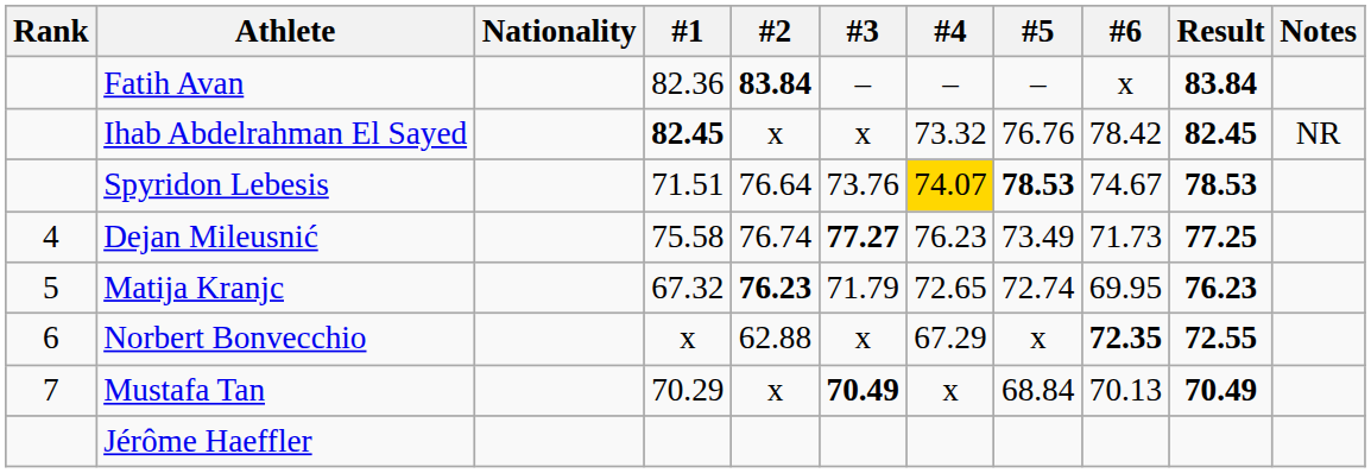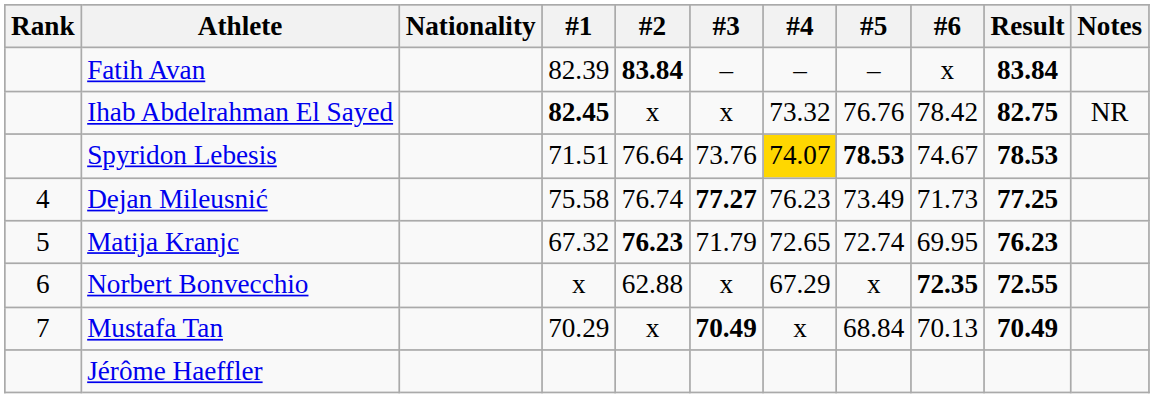 <table class="wikitable sortable" style="text-align:center">
 <tr>
 <th>Rank</th>
 <th>Athlete</th>
 <th>Nationality</th>
 <th>#1</th>
 <th>#2</th>
 <th>#3</th>
 <th>#4</th>
 <th>#5</th>
 <th>#6</th>
 <th>Result</th>
 <th>Notes</th>
 </tr>
 <tr>
 <td></td>
 <td align="left"><a href='#'>Fatih Avan</a></td>
 <td align="left"></td>
-<td>82.36</td>
+<td>82.39</td>
 <td><strong>83.84</strong></td>
 <td>–</td>
 <td>–</td>
 <td>–</td>
 <td>x</td>
 <td><strong>83.84</strong></td>
 <td></td>
 </tr>
 <tr>
 <td></td>
 <td align="left"><a href='#'>Ihab Abdelrahman El Sayed</a></td>
 <td align="left"></td>
 <td><strong>82.45</strong></td>
 <td>x</td>
 <td>x</td>
 <td>73.32</td>
 <td>76.76</td>
 <td>78.42</td>
-<td><strong>82.45</strong></td>
+<td><strong>82.75</strong></td>
 <td>NR</td>
 </tr>
 <tr>
 <td></td>
 <td align="left"><a href='#'>Spyridon Lebesis</a></td>
 <td align="left"></td>
 <td>71.51</td>
 <td>76.64</td>
 <td>73.76</td>
 <td style="background: gold;">74.07</td>
 <td><strong>78.53</strong></td>
 <td>74.67</td>
 <td><strong>78.53</strong></td>
 <td></td>
 </tr>
 <tr>
 <td>4</td>
 <td align="left"><a href='#'>Dejan Mileusnić</a></td>
 <td align="left"></td>
 <td>75.58</td>
 <td>76.74</td>
 <td><strong>77.27</strong></td>
 <td>76.23</td>
 <td>73.49</td>
 <td>71.73</td>
 <td><strong>77.25</strong></td>
 <td></td>
 </tr>
 <tr>
 <td>5</td>
 <td align="left"><a href='#'>Matija Kranjc</a></td>
 <td align="left"></td>
 <td>67.32</td>
 <td><strong>76.23</strong></td>
 <td>71.79</td>
 <td>72.65</td>
 <td>72.74</td>
 <td>69.95</td>
 <td><strong>76.23</strong></td>
 <td></td>
 </tr>
 <tr>
 <td>6</td>
 <td align="left"><a href='#'>Norbert Bonvecchio</a></td>
 <td align="left"></td>
 <td>x</td>
 <td>62.88</td>
 <td>x</td>
 <td>67.29</td>
 <td>x</td>
 <td><strong>72.35</strong></td>
 <td><strong>72.55</strong></td>
 <td></td>
 </tr>
 <tr>
 <td>7</td>
 <td align="left"><a href='#'>Mustafa Tan</a></td>
 <td align="left"></td>
 <td>70.29</td>
 <td>x</td>
 <td><strong>70.49</strong></td>
 <td>x</td>
 <td>68.84</td>
 <td>70.13</td>
 <td><strong>70.49</strong></td>
 <td></td>
 </tr>
 <tr>
 <td></td>
 <td align="left"><a href='#'>Jérôme Haeffler</a></td>
 <td align="left"></td>
 <td></td>
 <td></td>
 <td></td>
 <td></td>
 <td></td>
 <td></td>
 <td><strong></strong></td>
 <td></td>
 </tr>
 </table>
